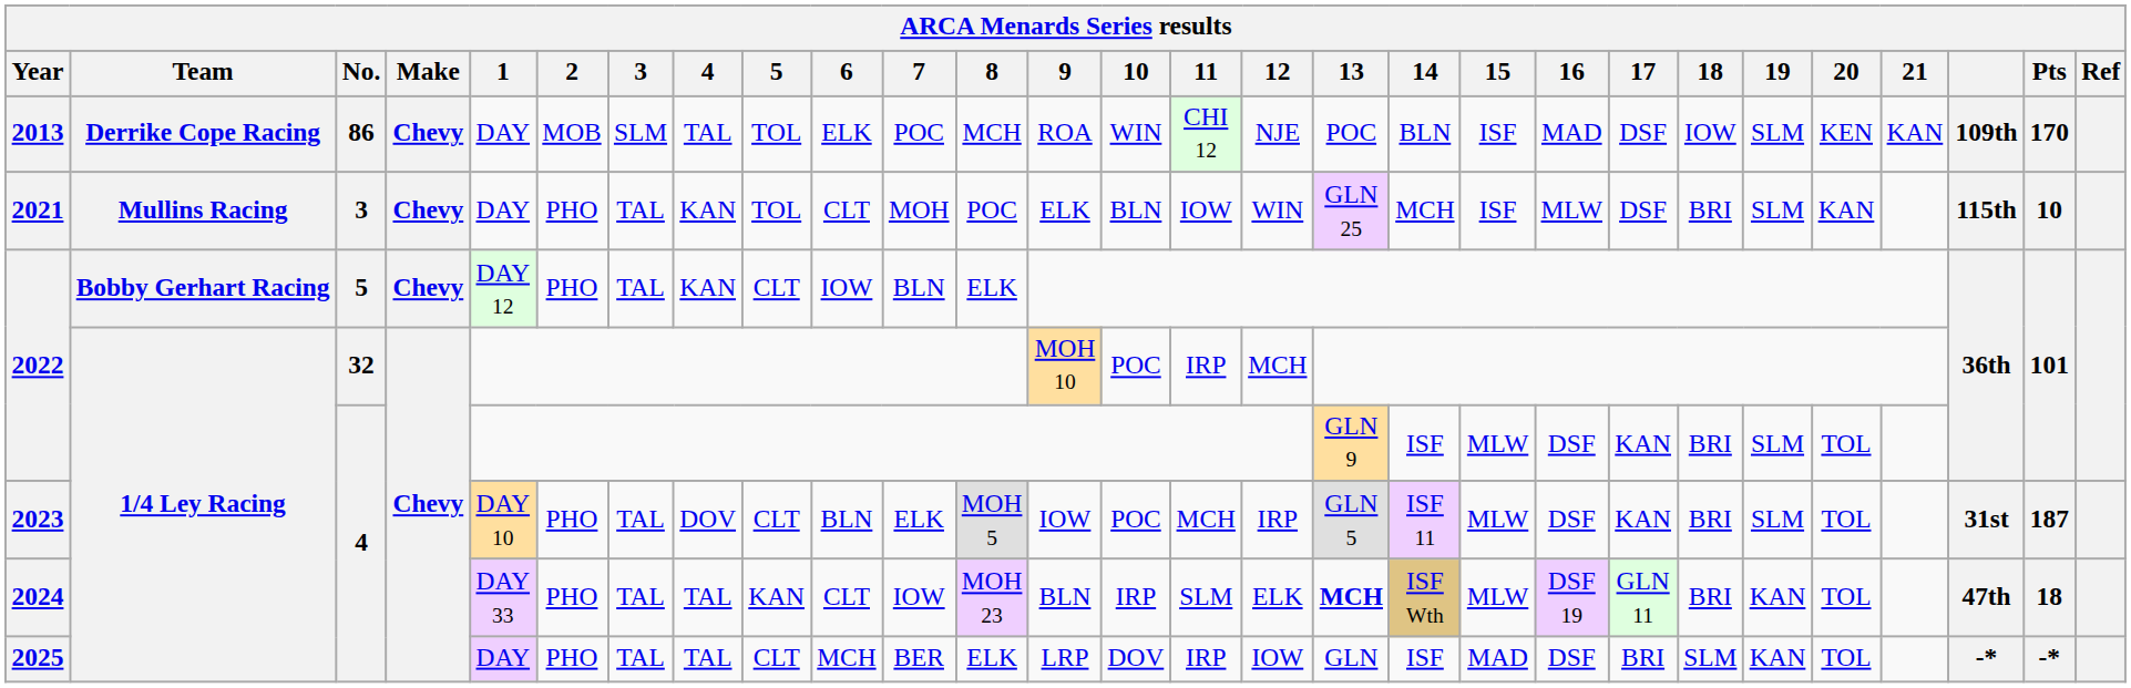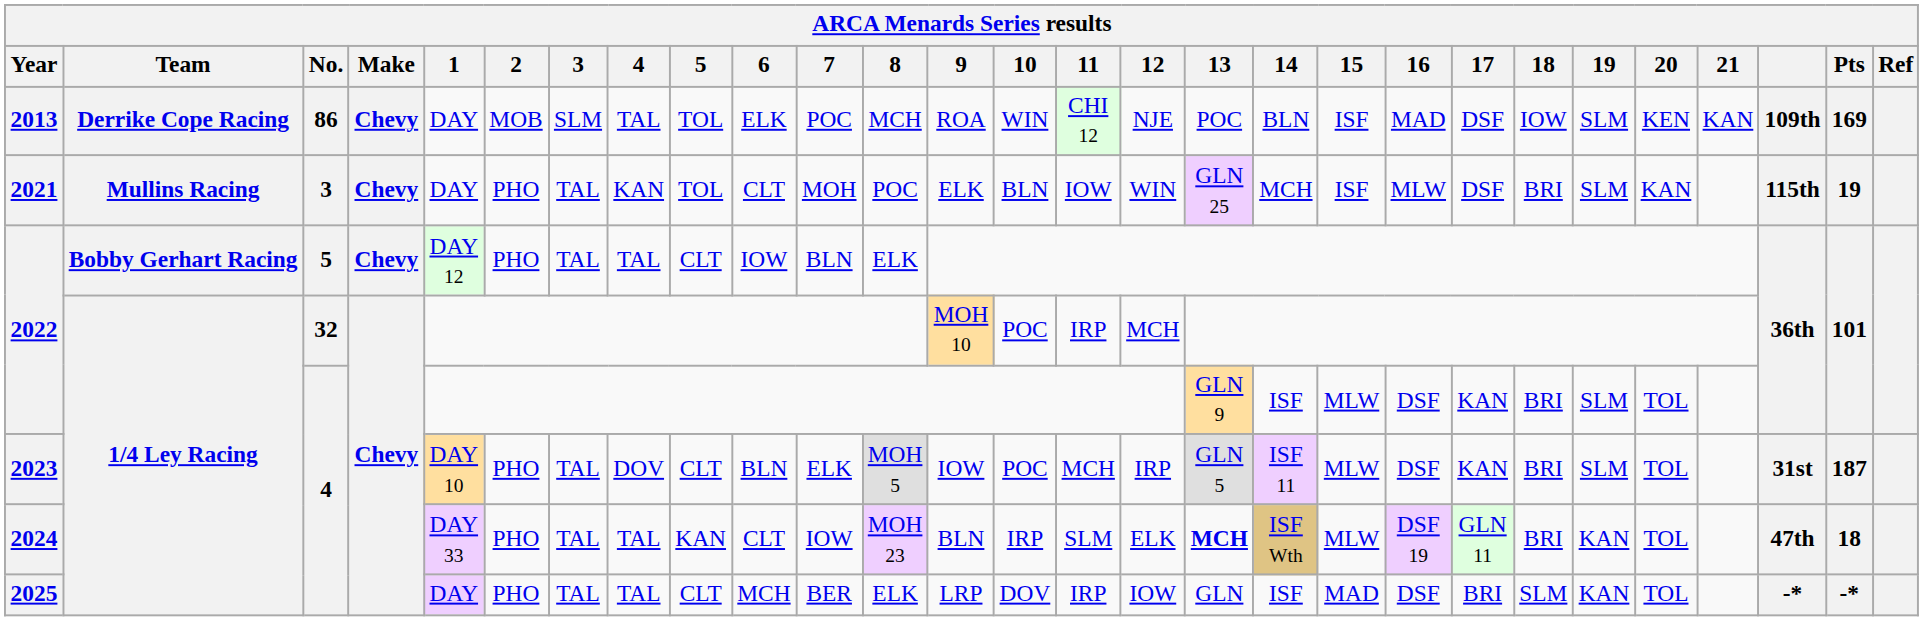 <table class="wikitable" style="text-align:center; font-size:75%">
 <tr>
 <th colspan=28><a href='#'>ARCA Menards Series</a> results</th>
 </tr>
 <tr>
 <th>Year</th>
 <th>Team</th>
 <th>No.</th>
 <th>Make</th>
 <th>1</th>
 <th>2</th>
 <th>3</th>
 <th>4</th>
 <th>5</th>
 <th>6</th>
 <th>7</th>
 <th>8</th>
 <th>9</th>
 <th>10</th>
 <th>11</th>
 <th>12</th>
 <th>13</th>
 <th>14</th>
 <th>15</th>
 <th>16</th>
 <th>17</th>
 <th>18</th>
 <th>19</th>
 <th>20</th>
 <th>21</th>
 <th></th>
 <th>Pts</th>
 <th>Ref</th>
 </tr>
 <tr>
 <th><a href='#'>2013</a></th>
 <th><a href='#'>Derrike Cope Racing</a></th>
 <th>86</th>
 <th><a href='#'>Chevy</a></th>
 <td><a href='#'>DAY</a></td>
 <td><a href='#'>MOB</a></td>
 <td><a href='#'>SLM</a></td>
 <td><a href='#'>TAL</a></td>
 <td><a href='#'>TOL</a></td>
 <td><a href='#'>ELK</a></td>
 <td><a href='#'>POC</a></td>
 <td><a href='#'>MCH</a></td>
 <td><a href='#'>ROA</a></td>
 <td><a href='#'>WIN</a></td>
 <td style="background:#DFFFDF;"><a href='#'>CHI</a><br><small>12</small></td>
 <td><a href='#'>NJE</a></td>
 <td><a href='#'>POC</a></td>
 <td><a href='#'>BLN</a></td>
 <td><a href='#'>ISF</a></td>
 <td><a href='#'>MAD</a></td>
 <td><a href='#'>DSF</a></td>
 <td><a href='#'>IOW</a></td>
 <td><a href='#'>SLM</a></td>
 <td><a href='#'>KEN</a></td>
 <td><a href='#'>KAN</a></td>
 <th>109th</th>
-<th>170</th>
+<th>169</th>
 <th></th>
 </tr>
 <tr>
 <th><a href='#'>2021</a></th>
 <th><a href='#'>Mullins Racing</a></th>
 <th>3</th>
 <th><a href='#'>Chevy</a></th>
 <td><a href='#'>DAY</a></td>
 <td><a href='#'>PHO</a></td>
 <td><a href='#'>TAL</a></td>
 <td><a href='#'>KAN</a></td>
 <td><a href='#'>TOL</a></td>
 <td><a href='#'>CLT</a></td>
 <td><a href='#'>MOH</a></td>
 <td><a href='#'>POC</a></td>
 <td><a href='#'>ELK</a></td>
 <td><a href='#'>BLN</a></td>
 <td><a href='#'>IOW</a></td>
 <td><a href='#'>WIN</a></td>
 <td style="background:#EFCFFF;"><a href='#'>GLN</a><br><small>25</small></td>
 <td><a href='#'>MCH</a></td>
 <td><a href='#'>ISF</a></td>
 <td><a href='#'>MLW</a></td>
 <td><a href='#'>DSF</a></td>
 <td><a href='#'>BRI</a></td>
 <td><a href='#'>SLM</a></td>
 <td><a href='#'>KAN</a></td>
 <td></td>
 <th>115th</th>
-<th>10</th>
+<th>19</th>
 <th></th>
 </tr>
 <tr>
 <th rowspan=3><a href='#'>2022</a></th>
 <th><a href='#'>Bobby Gerhart Racing</a></th>
 <th>5</th>
 <th><a href='#'>Chevy</a></th>
 <td style="background:#DFFFDF;"><a href='#'>DAY</a><br><small>12</small></td>
 <td><a href='#'>PHO</a></td>
 <td><a href='#'>TAL</a></td>
-<td><a href='#'>KAN</a></td>
+<td><a href='#'>TAL</a></td>
 <td><a href='#'>CLT</a></td>
 <td><a href='#'>IOW</a></td>
 <td><a href='#'>BLN</a></td>
 <td><a href='#'>ELK</a></td>
 <td colspan=13></td>
 <th rowspan=3>36th</th>
 <th rowspan=3>101</th>
 <th rowspan=3></th>
 </tr>
 <tr>
 <th rowspan=5><a href='#'>1/4 Ley Racing</a></th>
 <th>32</th>
 <th rowspan=5><a href='#'>Chevy</a></th>
 <td colspan=8></td>
 <td style="background:#FFDF9F;"><a href='#'>MOH</a><br><small>10</small></td>
 <td><a href='#'>POC</a></td>
 <td><a href='#'>IRP</a></td>
 <td><a href='#'>MCH</a></td>
 <td colspan=9></td>
 </tr>
 <tr>
 <th rowspan=4>4</th>
 <td colspan=12></td>
 <td style="background:#FFDF9F;"><a href='#'>GLN</a><br><small>9</small></td>
 <td><a href='#'>ISF</a></td>
 <td><a href='#'>MLW</a></td>
 <td><a href='#'>DSF</a></td>
 <td><a href='#'>KAN</a></td>
 <td><a href='#'>BRI</a></td>
 <td><a href='#'>SLM</a></td>
 <td><a href='#'>TOL</a></td>
 <td></td>
 </tr>
 <tr>
 <th><a href='#'>2023</a></th>
 <td style="background:#FFDF9F;"><a href='#'>DAY</a><br><small>10</small></td>
 <td><a href='#'>PHO</a></td>
 <td><a href='#'>TAL</a></td>
 <td><a href='#'>DOV</a></td>
 <td><a href='#'>CLT</a></td>
 <td><a href='#'>BLN</a></td>
 <td><a href='#'>ELK</a></td>
 <td style="background:#DFDFDF;"><a href='#'>MOH</a><br><small>5</small></td>
 <td><a href='#'>IOW</a></td>
 <td><a href='#'>POC</a></td>
 <td><a href='#'>MCH</a></td>
 <td><a href='#'>IRP</a></td>
 <td style="background:#DFDFDF;"><a href='#'>GLN</a><br><small>5</small></td>
 <td style="background:#EFCFFF;"><a href='#'>ISF</a><br><small>11</small></td>
 <td><a href='#'>MLW</a></td>
 <td><a href='#'>DSF</a></td>
 <td><a href='#'>KAN</a></td>
 <td><a href='#'>BRI</a></td>
 <td><a href='#'>SLM</a></td>
 <td><a href='#'>TOL</a></td>
 <td></td>
 <th>31st</th>
 <th>187</th>
 <th></th>
 </tr>
 <tr>
 <th><a href='#'>2024</a></th>
 <td style="background:#EFCFFF;"><a href='#'>DAY</a><br><small>33</small></td>
 <td><a href='#'>PHO</a></td>
 <td><a href='#'>TAL</a></td>
 <td><a href='#'>TAL</a></td>
 <td><a href='#'>KAN</a></td>
 <td><a href='#'>CLT</a></td>
 <td><a href='#'>IOW</a></td>
 <td style="background:#EFCFFF;"><a href='#'>MOH</a><br><small>23</small></td>
 <td><a href='#'>BLN</a></td>
 <td><a href='#'>IRP</a></td>
 <td><a href='#'>SLM</a></td>
 <td><a href='#'>ELK</a></td>
 <td><strong><a href='#'>MCH</a></strong></td>
 <td style="background:#DFC484;"><a href='#'>ISF</a><br><small>Wth</small></td>
 <td><a href='#'>MLW</a></td>
 <td style="background:#EFCFFF;"><a href='#'>DSF</a><br><small>19</small></td>
 <td style="background:#DFFFDF;"><a href='#'>GLN</a><br><small>11</small></td>
 <td><a href='#'>BRI</a></td>
 <td><a href='#'>KAN</a></td>
 <td><a href='#'>TOL</a></td>
 <td></td>
 <th>47th</th>
 <th>18</th>
 <th></th>
 </tr>
 <tr>
 <th><a href='#'>2025</a></th>
 <td style="background:#EFCFFF;"><a href='#'>DAY</a><br></td>
 <td><a href='#'>PHO</a></td>
 <td><a href='#'>TAL</a></td>
 <td><a href='#'>TAL</a></td>
 <td><a href='#'>CLT</a></td>
 <td><a href='#'>MCH</a></td>
 <td><a href='#'>BER</a></td>
 <td><a href='#'>ELK</a></td>
 <td><a href='#'>LRP</a></td>
 <td><a href='#'>DOV</a></td>
 <td><a href='#'>IRP</a></td>
 <td><a href='#'>IOW</a></td>
 <td><a href='#'>GLN</a></td>
 <td><a href='#'>ISF</a></td>
 <td><a href='#'>MAD</a></td>
 <td><a href='#'>DSF</a></td>
 <td><a href='#'>BRI</a></td>
 <td><a href='#'>SLM</a></td>
 <td><a href='#'>KAN</a></td>
 <td><a href='#'>TOL</a></td>
 <td></td>
 <th>-*</th>
 <th>-*</th>
 <th></th>
 </tr>
 </table>
